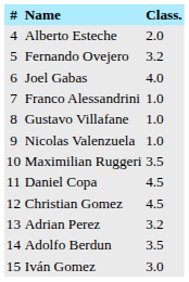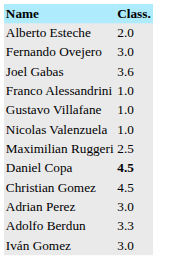 <table border=0 cellpadding=2 cellspacing=0  |- bgcolor=#EAEAEB style="text-align:center; font-size:90%;">
 <tr bgcolor=#ADEBFD>
-<th>#</th>
 <th align=left>Name</th>
 <th align=left>Class.</th>
 </tr>
 <tr>
-<td>4</td>
 <td align=left>Alberto Esteche</td>
 <td align=left>2.0</td>
 </tr>
 <tr>
-<td>5</td>
 <td align=left>Fernando Ovejero</td>
-<td align=left>3.2</td>
+<td align=left>3.0</td>
 </tr>
 <tr>
-<td>6</td>
 <td align=left>Joel Gabas</td>
-<td align=left>4.0</td>
+<td align=left>3.6</td>
 </tr>
 <tr>
-<td>7</td>
 <td align=left>Franco Alessandrini</td>
 <td align=left>1.0</td>
 </tr>
 <tr>
-<td>8</td>
 <td align=left>Gustavo Villafane</td>
 <td align=left>1.0</td>
 </tr>
 <tr>
-<td>9</td>
 <td align=left>Nicolas Valenzuela</td>
 <td align=left>1.0</td>
 </tr>
 <tr>
-<td>10</td>
 <td align=left>Maximilian Ruggeri</td>
-<td align=left>3.5</td>
+<td align=left>2.5</td>
 </tr>
 <tr>
-<td>11</td>
 <td align=left>Daniel Copa</td>
-<td align=left>4.5</td>
+<td align=left><strong>4.5</strong></td>
 </tr>
 <tr>
-<td>12</td>
 <td align=left>Christian Gomez</td>
 <td align=left>4.5</td>
 </tr>
 <tr>
-<td>13</td>
 <td align=left>Adrian Perez</td>
-<td align=left>3.2</td>
+<td align=left>3.0</td>
 </tr>
 <tr>
-<td>14</td>
 <td align=left>Adolfo Berdun</td>
-<td align=left>3.5</td>
+<td align=left>3.3</td>
 </tr>
 <tr>
-<td>15</td>
 <td align=left>Iván Gomez</td>
 <td align=left>3.0</td>
 </tr>
 </table>
